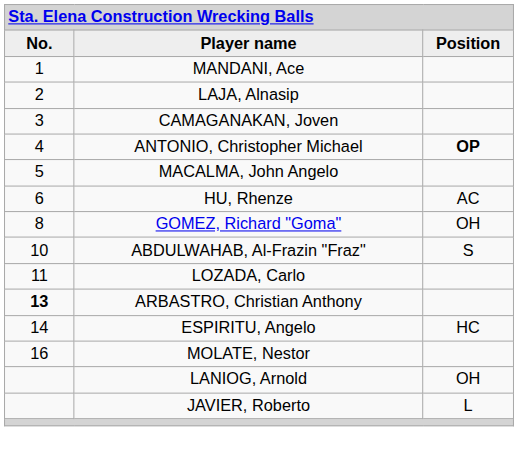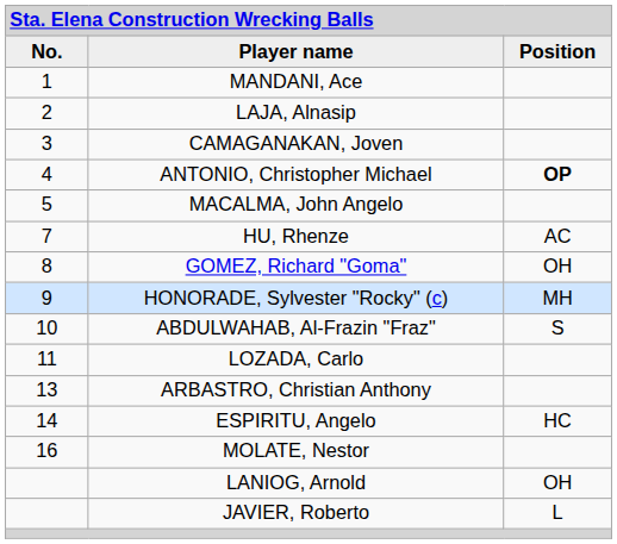 <table class='wikitable mw-collapsible mw-collapsed' style='text-align: center; width: 500px; border: none;'>
 <tr>
 <th style="background:#D4D4D4; text-align:left;" colspan=3><a href='#'>Sta. Elena Construction Wrecking Balls</a></th>
 </tr>
 <tr style="background:#EEEEEE; font-weight:bold;">
 <td width=10%>No.</td>
 <td width=50%>Player name</td>
 <td width=10%>Position</td>
 </tr>
 <tr>
 <td align=center>1</td>
 <td>MANDANI, Ace</td>
 <td align=center></td>
 </tr>
 <tr>
 <td align=center>2</td>
 <td>LAJA, Alnasip</td>
 <td align=center></td>
 </tr>
 <tr>
 <td align=center>3</td>
 <td>CAMAGANAKAN, Joven</td>
 <td align=center></td>
 </tr>
 <tr>
 <td align=center>4</td>
 <td>ANTONIO, Christopher Michael</td>
 <td align=center><strong>OP</strong></td>
 </tr>
 <tr>
 <td align=center>5</td>
 <td>MACALMA, John Angelo</td>
 <td align=center></td>
 </tr>
 <tr>
-<td align=center>6</td>
+<td align=center>7</td>
 <td>HU, Rhenze</td>
 <td align=center>AC</td>
 </tr>
 <tr>
 <td align=center>8</td>
 <td><a href='#'>GOMEZ, Richard "Goma"</a></td>
 <td align=center>OH</td>
+</tr>
+<tr style="background:#D0E6FF;">
+<td align=center>9</td>
+<td>HONORADE, Sylvester "Rocky" (<a href='#'>c</a>)</td>
+<td align=center>MH</td>
 </tr>
 <tr>
 <td align=center>10</td>
 <td>ABDULWAHAB, Al-Frazin "Fraz"</td>
 <td align=center>S</td>
 </tr>
 <tr>
 <td align=center>11</td>
 <td>LOZADA, Carlo</td>
 <td align=center></td>
 </tr>
 <tr>
-<td align=center><strong>13</strong></td>
+<td align=center>13</td>
 <td>ARBASTRO, Christian Anthony</td>
 <td align=center></td>
 </tr>
 <tr>
 <td align=center>14</td>
 <td>ESPIRITU, Angelo</td>
 <td align=center>HC</td>
 </tr>
 <tr>
 <td align=center>16</td>
 <td>MOLATE, Nestor</td>
 <td align=center></td>
 </tr>
 <tr>
 <td align=center></td>
 <td>LANIOG, Arnold</td>
 <td align=center>OH</td>
 </tr>
 <tr>
 <td align=center></td>
 <td>JAVIER, Roberto</td>
 <td align=center>L</td>
 </tr>
 <tr>
 <th style="background:#D4D4D4;" colspan=3></th>
 </tr>
 <tr>
 </tr>
 </table>
